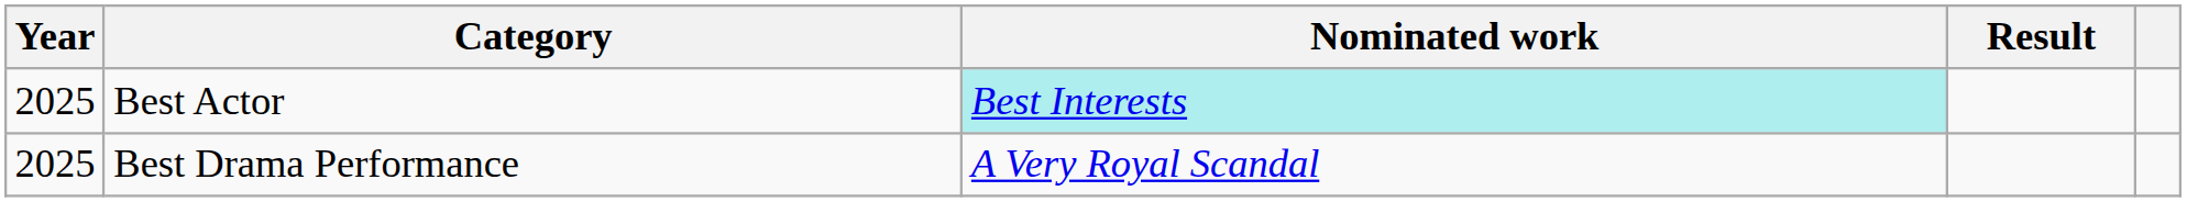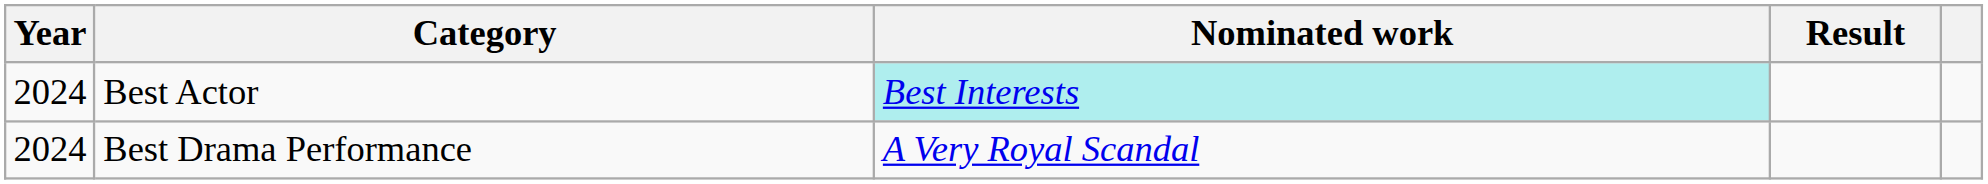 <table class="wikitable">
 <tr>
 <th scope="col" style="width:1em;">Year</th>
 <th scope="col" style="width:29em;">Category</th>
 <th scope="col" style="width:34em;">Nominated work</th>
 <th scope="col" style="width:5em;">Result</th>
 <th scope="col" style="width:1em;"></th>
 </tr>
 <tr>
-<td>2025</td>
+<td>2024</td>
 <td>Best Actor</td>
 <td style="background: paleturquoise;"><em><a href='#'>Best Interests</a></em></td>
 <td></td>
 <td></td>
 </tr>
 <tr>
-<td>2025</td>
+<td>2024</td>
 <td>Best Drama Performance</td>
 <td><em><a href='#'>A Very Royal Scandal</a></em></td>
 <td></td>
 <td></td>
 </tr>
 </table>
